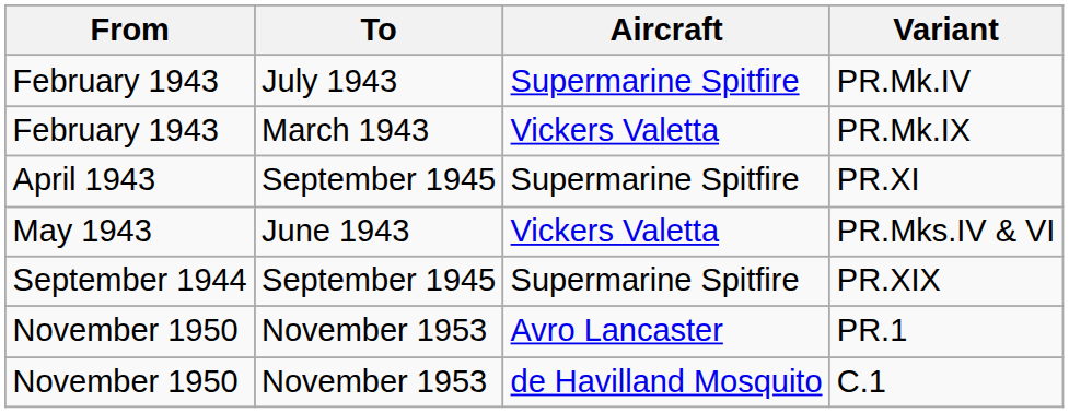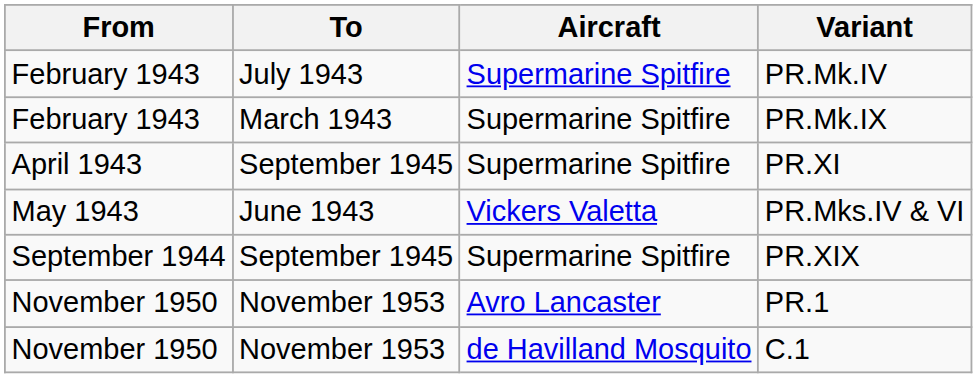 <table class="wikitable">
 <tr>
 <th>From</th>
 <th>To</th>
 <th>Aircraft</th>
 <th>Variant</th>
 </tr>
 <tr>
 <td>February 1943</td>
 <td>July 1943</td>
 <td><a href='#'>Supermarine Spitfire</a></td>
 <td>PR.Mk.IV</td>
 </tr>
 <tr>
 <td>February 1943</td>
 <td>March 1943</td>
-<td><a href='#'>Vickers Valetta</a></td>
+<td>Supermarine Spitfire</td>
 <td>PR.Mk.IX</td>
 </tr>
 <tr>
 <td>April 1943</td>
 <td>September 1945</td>
 <td>Supermarine Spitfire</td>
 <td>PR.XI</td>
 </tr>
 <tr>
 <td>May 1943</td>
 <td>June 1943</td>
 <td><a href='#'>Vickers Valetta</a></td>
 <td>PR.Mks.IV & VI</td>
 </tr>
 <tr>
 <td>September 1944</td>
 <td>September 1945</td>
 <td>Supermarine Spitfire</td>
 <td>PR.XIX</td>
 </tr>
 <tr>
 <td>November 1950</td>
 <td>November 1953</td>
 <td><a href='#'>Avro Lancaster</a></td>
 <td>PR.1</td>
 </tr>
 <tr>
 <td>November 1950</td>
 <td>November 1953</td>
 <td><a href='#'>de Havilland Mosquito</a></td>
 <td>C.1</td>
 </tr>
 </table>
